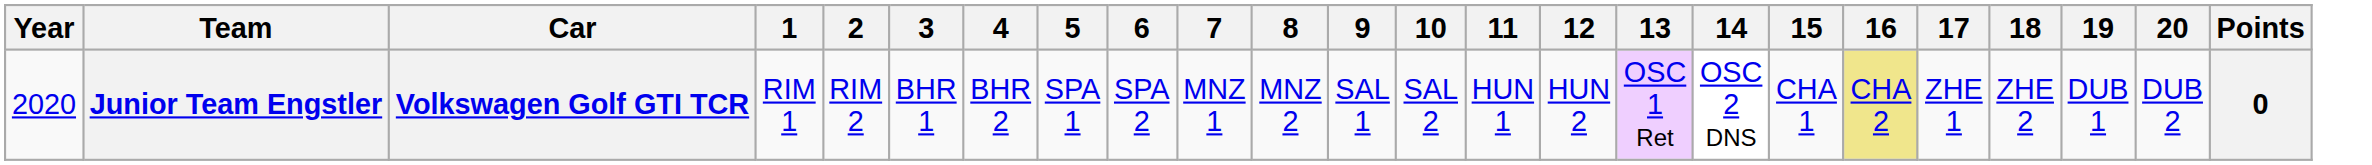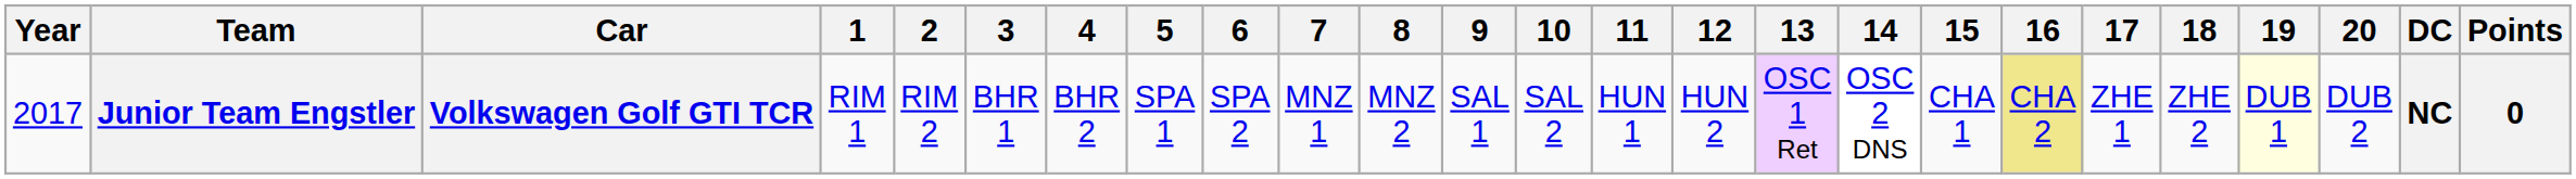 <table class="wikitable" style="text-align:center; font-size:85%">
 <tr>
 <th>Year</th>
 <th>Team</th>
 <th>Car</th>
 <th>1</th>
 <th>2</th>
 <th>3</th>
 <th>4</th>
 <th>5</th>
 <th>6</th>
 <th>7</th>
 <th>8</th>
 <th>9</th>
 <th>10</th>
 <th>11</th>
 <th>12</th>
 <th>13</th>
 <th>14</th>
 <th>15</th>
 <th>16</th>
 <th>17</th>
 <th>18</th>
 <th>19</th>
 <th>20</th>
+<th>DC</th>
 <th>Points</th>
 </tr>
 <tr>
-<td><a href='#'>2020</a></td>
+<td><a href='#'>2017</a></td>
 <th nowrap><a href='#'>Junior Team Engstler</a></th>
 <th nowrap><a href='#'>Volkswagen Golf GTI TCR</a></th>
 <td><a href='#'>RIM<br>1</a></td>
 <td><a href='#'>RIM<br>2</a></td>
 <td><a href='#'>BHR<br>1</a></td>
 <td><a href='#'>BHR<br>2</a></td>
 <td><a href='#'>SPA<br>1</a></td>
 <td><a href='#'>SPA<br>2</a></td>
 <td><a href='#'>MNZ<br>1</a></td>
 <td><a href='#'>MNZ<br>2</a></td>
 <td><a href='#'>SAL<br>1</a></td>
 <td><a href='#'>SAL<br>2</a></td>
 <td><a href='#'>HUN<br>1</a></td>
 <td><a href='#'>HUN<br>2</a></td>
 <td style="background:#EFCFFF;"><a href='#'>OSC<br>1</a><br><small>Ret</small></td>
 <td style="background:#FFFFFF;"><a href='#'>OSC<br>2</a><br><small>DNS</small></td>
 <td><a href='#'>CHA<br>1</a></td>
 <td style="background: khaki;"><a href='#'>CHA<br>2</a></td>
 <td><a href='#'>ZHE<br>1</a></td>
 <td><a href='#'>ZHE<br>2</a></td>
-<td><a href='#'>DUB<br>1</a></td>
+<td style="background: lightyellow;"><a href='#'>DUB<br>1</a></td>
 <td><a href='#'>DUB<br>2</a></td>
+<th>NC</th>
 <th>0</th>
 </tr>
 </table>
